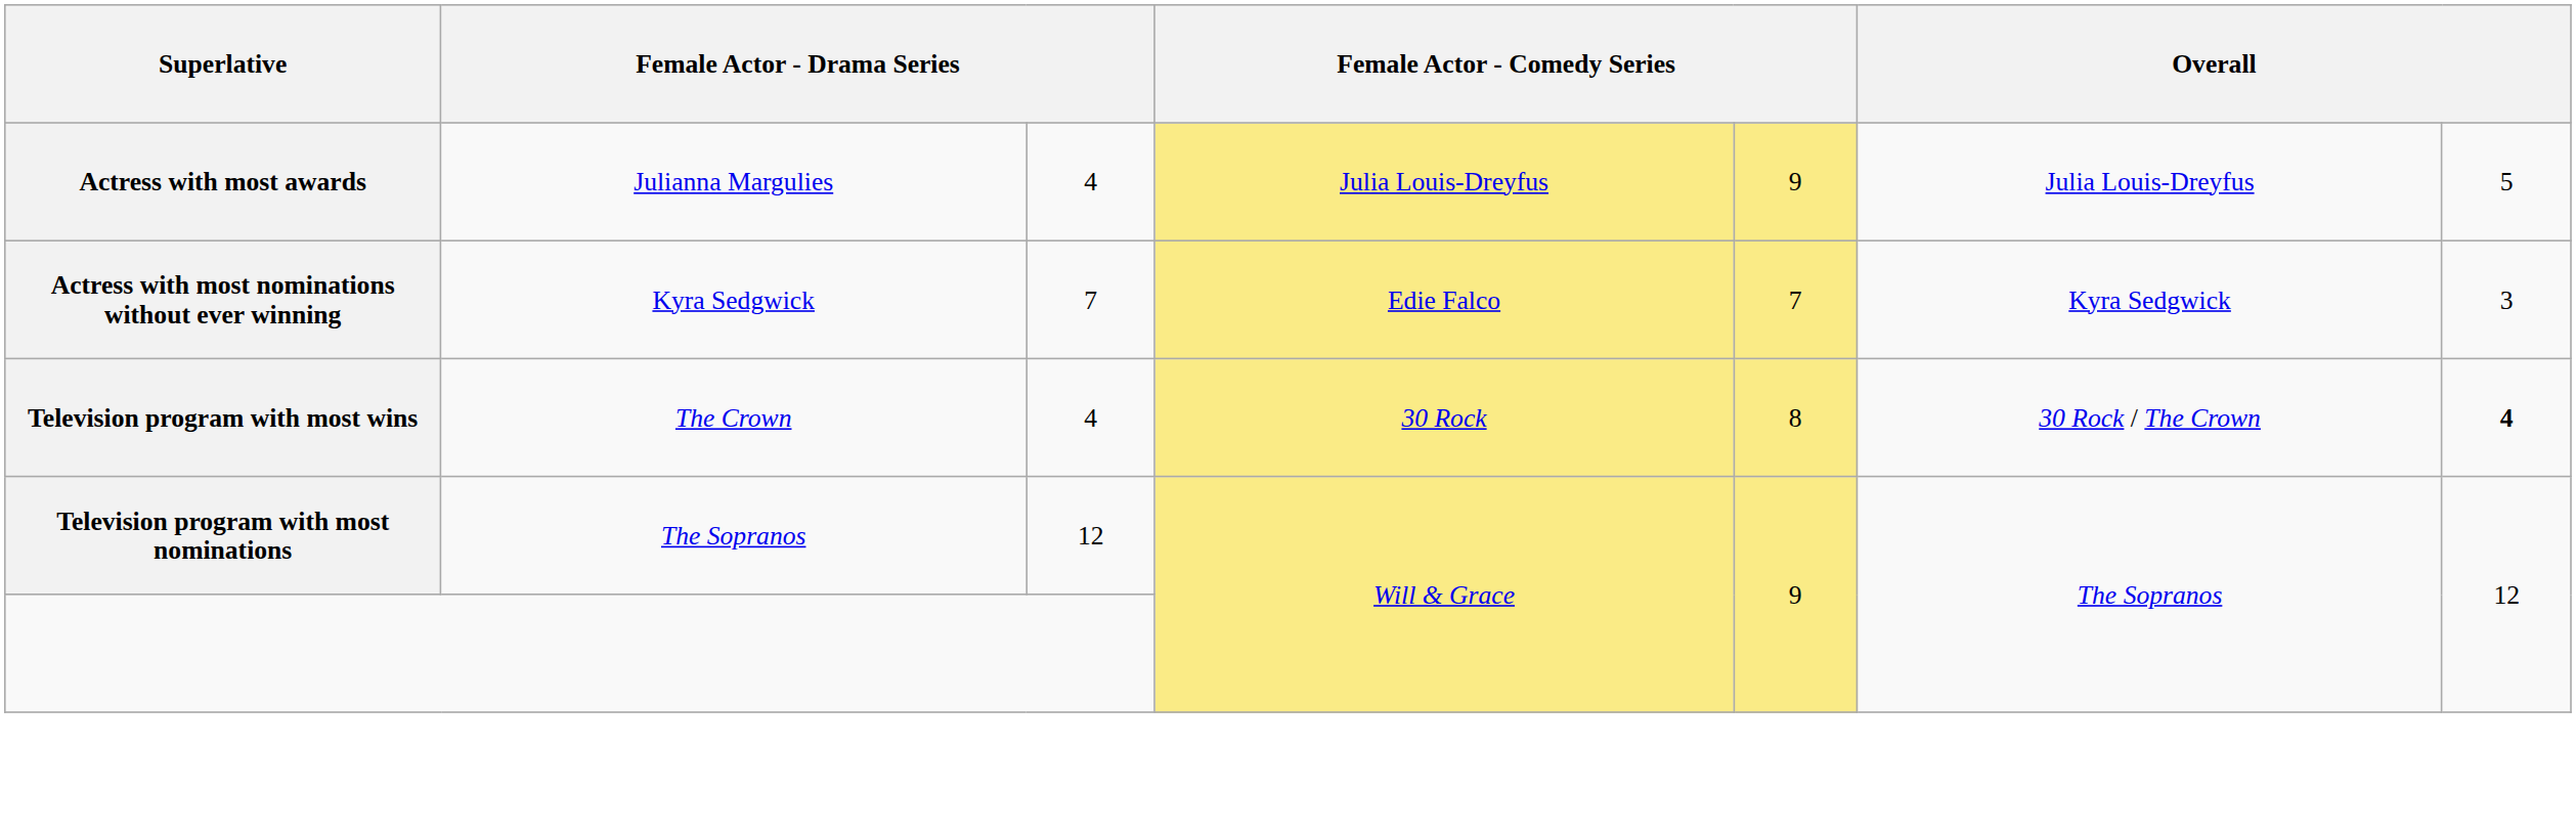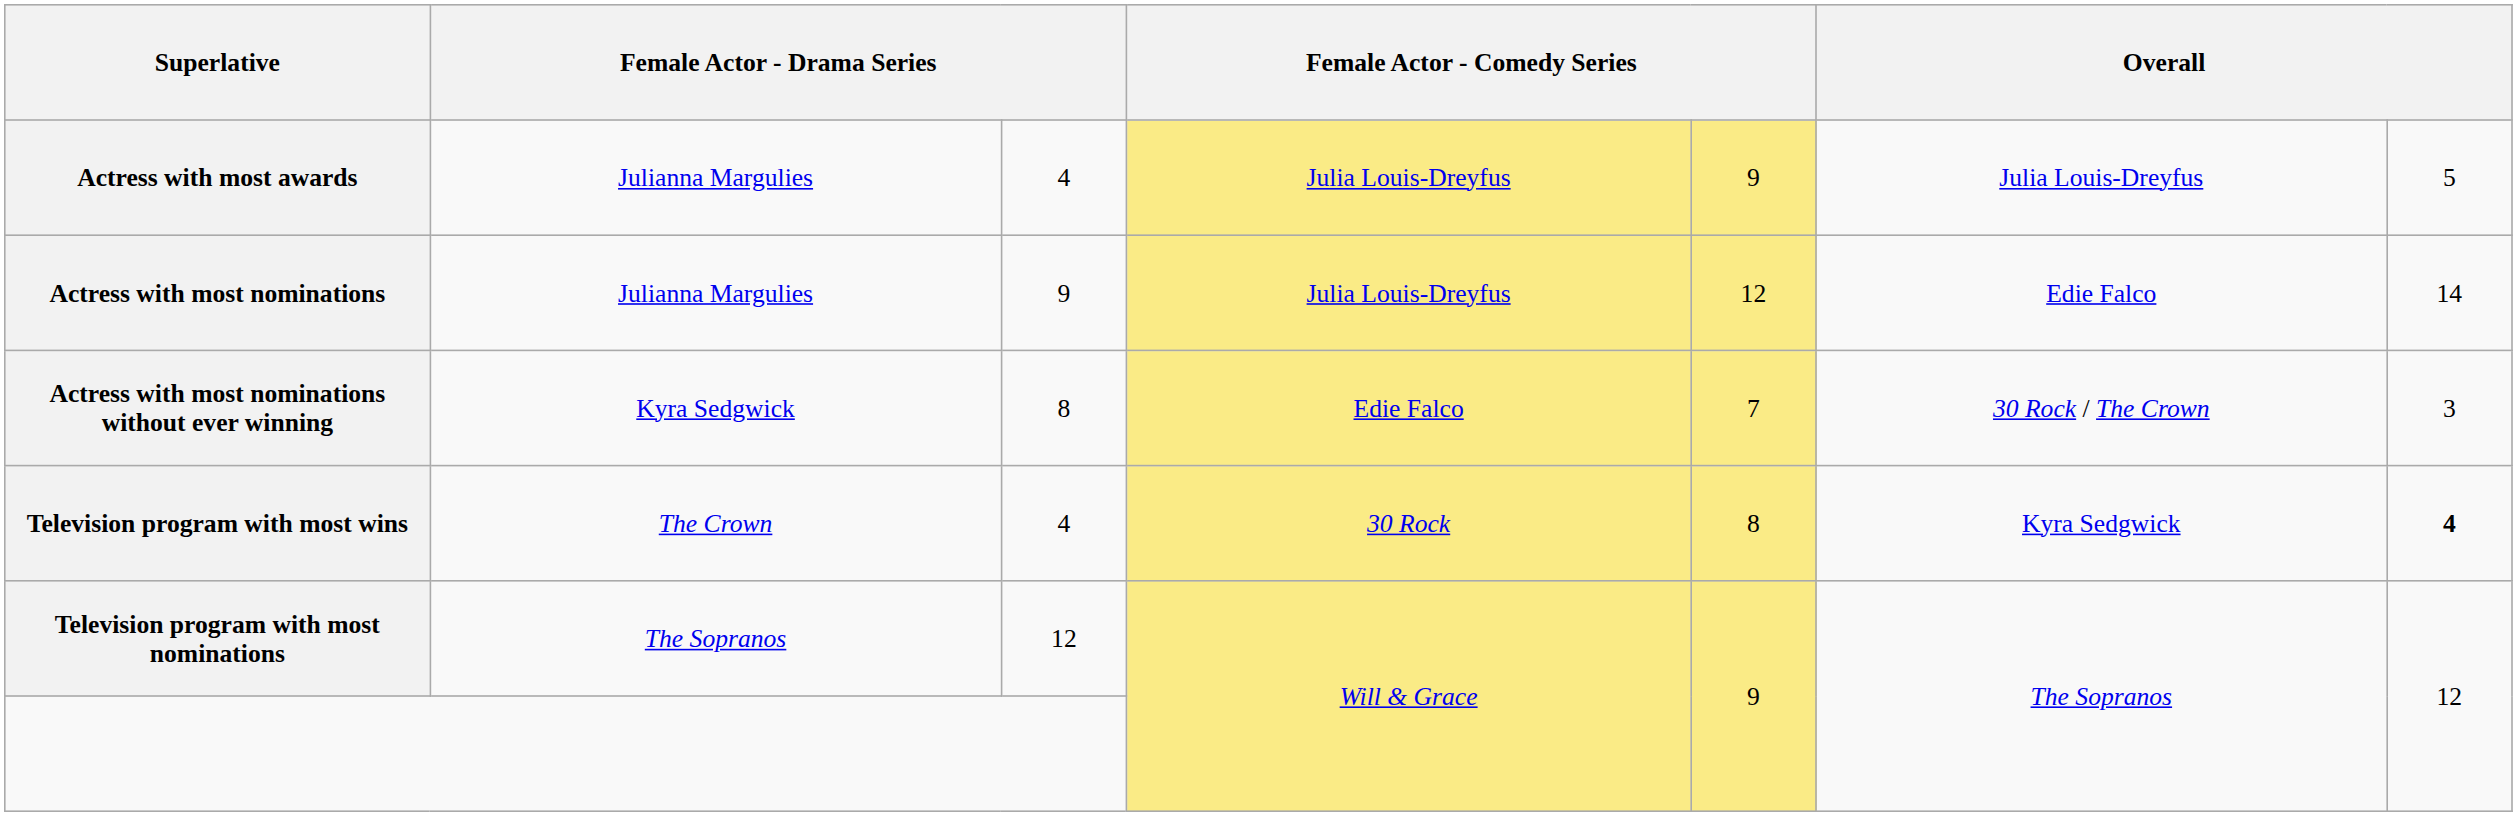 <table class="wikitable" style="text-align: center">
 <tr style="height:4.5em;">
 <th width="350">Superlative</th>
 <th colspan="2" width="600"><strong>Female Actor - Drama Series</strong></th>
 <th colspan="2" width="600"><strong>Female Actor - Comedy Series</strong></th>
 <th colspan="2" width="600"><strong>Overall</strong></th>
 </tr>
 <tr style="height:4.5em;">
 <th width="350">Actress with most awards</th>
 <td width="500"><a href='#'>Julianna Margulies</a></td>
 <td width="100">4</td>
 <td width="500" style="background:#FAEB86;"><a href='#'>Julia Louis-Dreyfus</a></td>
 <td width="100" style="background:#FAEB86;">9</td>
 <td width="500"><a href='#'>Julia Louis-Dreyfus</a></td>
 <td width="100">5</td>
 </tr>
 <tr style="height:4.5em;">
+<th>Actress with most nominations</th>
+<td><a href='#'>Julianna Margulies</a></td>
+<td>9</td>
+<td style="background:#FAEB86;"><a href='#'>Julia Louis-Dreyfus</a></td>
+<td style="background:#FAEB86;">12</td>
+<td><a href='#'>Edie Falco</a></td>
+<td>14</td>
+</tr>
+<tr style="height:4.5em;">
 <th>Actress with most nominations <br> without ever winning</th>
 <td><a href='#'>Kyra Sedgwick</a></td>
-<td>7</td>
+<td>8</td>
 <td style="background:#FAEB86;"><a href='#'>Edie Falco</a></td>
 <td style="background:#FAEB86;">7</td>
-<td><a href='#'>Kyra Sedgwick</a></td>
+<td><em><a href='#'>30 Rock</a></em> / <em><a href='#'>The Crown</a></em></td>
 <td>3</td>
 </tr>
 <tr style="height:4.5em;">
 <th>Television program with most wins</th>
 <td><em><a href='#'>The Crown</a></em></td>
 <td>4</td>
 <td style="background:#FAEB86;"><em><a href='#'>30 Rock</a></em></td>
 <td style="background:#FAEB86;">8</td>
-<td><em><a href='#'>30 Rock</a></em> / <em><a href='#'>The Crown</a></em></td>
+<td><a href='#'>Kyra Sedgwick</a></td>
 <td><strong>4</strong></td>
 </tr>
 <tr style="height:4.5em;">
 <th>Television program with most nominations</th>
 <td><em><a href='#'>The Sopranos</a></em></td>
 <td>12</td>
 <td rowspan="2" style="background:#FAEB86;"><em><a href='#'>Will & Grace</a></em></td>
 <td rowspan="2" style="background:#FAEB86;">9</td>
 <td rowspan="2"><em><a href='#'>The Sopranos</a></em></td>
 <td rowspan="2">12</td>
 </tr>
 <tr style="height:4.5em;">
 </tr>
 </table>
